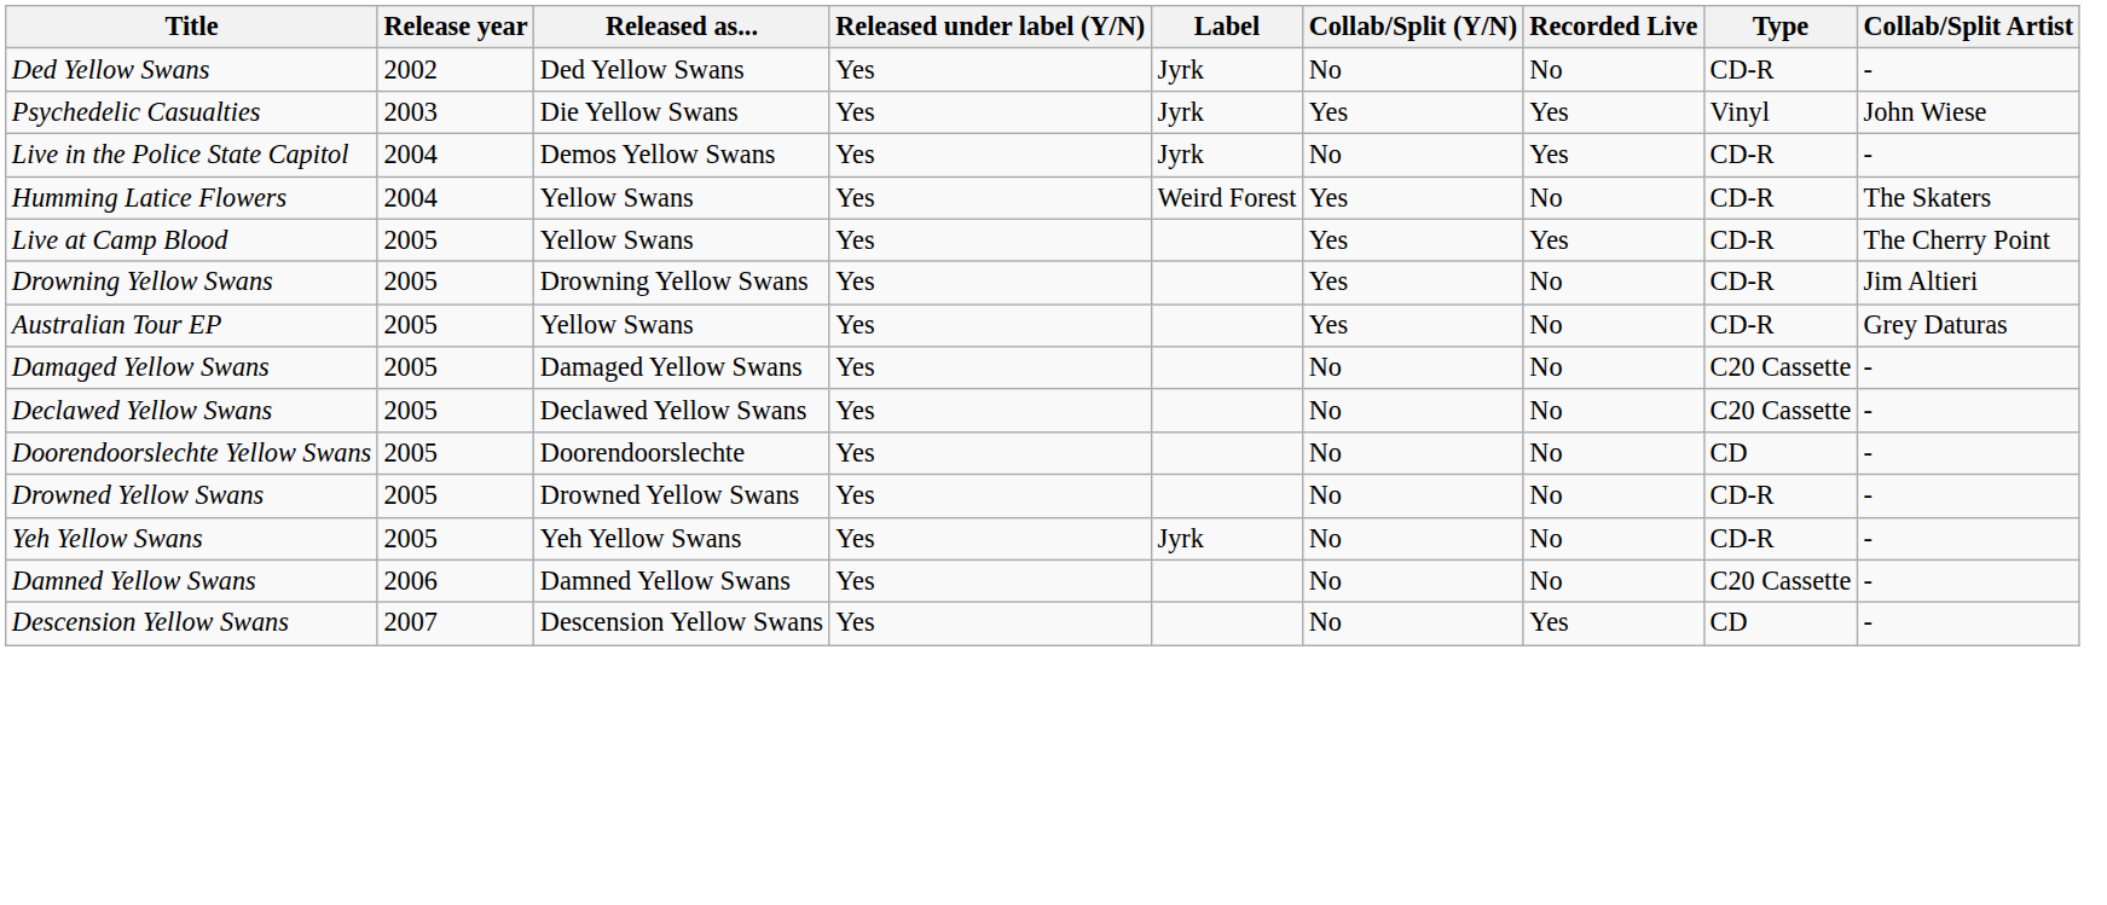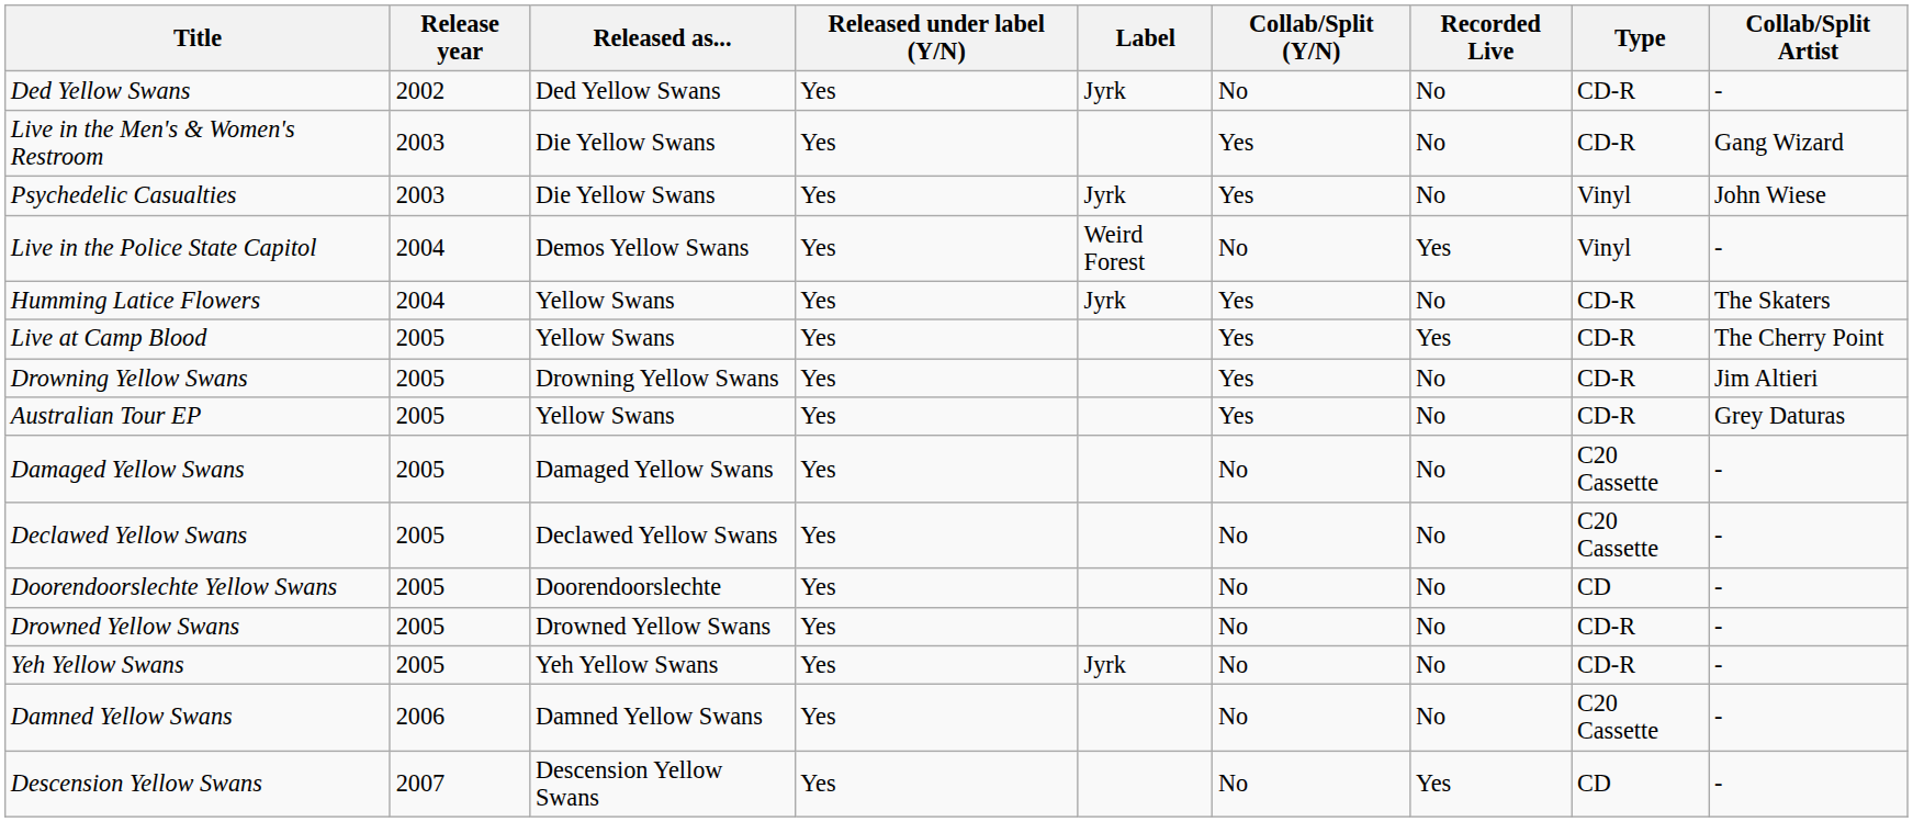 <table class="wikitable sortable">
 <tr>
 <th>Title</th>
 <th>Release year</th>
 <th>Released as...</th>
 <th>Released under label (Y/N)</th>
 <th>Label</th>
 <th>Collab/Split (Y/N)</th>
 <th>Recorded Live</th>
 <th>Type</th>
 <th>Collab/Split Artist</th>
 </tr>
 <tr>
 <td><em>Ded Yellow Swans</em></td>
 <td>2002</td>
 <td>Ded Yellow Swans</td>
 <td>Yes</td>
 <td>Jyrk</td>
 <td>No</td>
 <td>No</td>
 <td>CD-R</td>
 <td>-</td>
 </tr>
 <tr>
+<td><em>Live in the Men's & Women's Restroom</em></td>
+<td>2003</td>
+<td>Die Yellow Swans</td>
+<td>Yes</td>
+<td></td>
+<td>Yes</td>
+<td>No</td>
+<td>CD-R</td>
+<td>Gang Wizard</td>
+</tr>
+<tr>
 <td><em>Psychedelic Casualties</em></td>
 <td>2003</td>
 <td>Die Yellow Swans</td>
 <td>Yes</td>
 <td>Jyrk</td>
 <td>Yes</td>
-<td>Yes</td>
+<td>No</td>
 <td>Vinyl</td>
 <td>John Wiese</td>
 </tr>
 <tr>
 <td><em>Live in the Police State Capitol</em></td>
 <td>2004</td>
 <td>Demos Yellow Swans</td>
 <td>Yes</td>
-<td>Jyrk</td>
+<td>Weird Forest</td>
 <td>No</td>
 <td>Yes</td>
-<td>CD-R</td>
+<td>Vinyl</td>
 <td>-</td>
 </tr>
 <tr>
 <td><em>Humming Latice Flowers</em></td>
 <td>2004</td>
 <td>Yellow Swans</td>
 <td>Yes</td>
-<td>Weird Forest</td>
+<td>Jyrk</td>
 <td>Yes</td>
 <td>No</td>
 <td>CD-R</td>
 <td>The Skaters</td>
 </tr>
 <tr>
 <td><em>Live at Camp Blood</em></td>
 <td>2005</td>
 <td>Yellow Swans</td>
 <td>Yes</td>
 <td></td>
 <td>Yes</td>
 <td>Yes</td>
 <td>CD-R</td>
 <td>The Cherry Point</td>
 </tr>
 <tr>
 <td><em>Drowning Yellow Swans</em></td>
 <td>2005</td>
 <td>Drowning Yellow Swans</td>
 <td>Yes</td>
 <td></td>
 <td>Yes</td>
 <td>No</td>
 <td>CD-R</td>
 <td>Jim Altieri</td>
 </tr>
 <tr>
 <td><em>Australian Tour EP</em></td>
 <td>2005</td>
 <td>Yellow Swans</td>
 <td>Yes</td>
 <td></td>
 <td>Yes</td>
 <td>No</td>
 <td>CD-R</td>
 <td>Grey Daturas</td>
 </tr>
 <tr>
 <td><em>Damaged Yellow Swans</em></td>
 <td>2005</td>
 <td>Damaged Yellow Swans</td>
 <td>Yes</td>
 <td></td>
 <td>No</td>
 <td>No</td>
 <td>C20 Cassette</td>
 <td>-</td>
 </tr>
 <tr>
 <td><em>Declawed Yellow Swans</em></td>
 <td>2005</td>
 <td>Declawed Yellow Swans</td>
 <td>Yes</td>
 <td></td>
 <td>No</td>
 <td>No</td>
 <td>C20 Cassette</td>
 <td>-</td>
 </tr>
 <tr>
 <td><em>Doorendoorslechte Yellow Swans</em></td>
 <td>2005</td>
 <td>Doorendoorslechte</td>
 <td>Yes</td>
 <td></td>
 <td>No</td>
 <td>No</td>
 <td>CD</td>
 <td>-</td>
 </tr>
 <tr>
 <td><em>Drowned Yellow Swans</em></td>
 <td>2005</td>
 <td>Drowned Yellow Swans</td>
 <td>Yes</td>
 <td></td>
 <td>No</td>
 <td>No</td>
 <td>CD-R</td>
 <td>-</td>
 </tr>
 <tr>
 <td><em>Yeh Yellow Swans</em></td>
 <td>2005</td>
 <td>Yeh Yellow Swans</td>
 <td>Yes</td>
 <td>Jyrk</td>
 <td>No</td>
 <td>No</td>
 <td>CD-R</td>
 <td>-</td>
 </tr>
 <tr>
 <td><em>Damned Yellow Swans</em></td>
 <td>2006</td>
 <td>Damned Yellow Swans</td>
 <td>Yes</td>
 <td></td>
 <td>No</td>
 <td>No</td>
 <td>C20 Cassette</td>
 <td>-</td>
 </tr>
 <tr>
 <td><em>Descension Yellow Swans</em></td>
 <td>2007</td>
 <td>Descension Yellow Swans</td>
 <td>Yes</td>
 <td></td>
 <td>No</td>
 <td>Yes</td>
 <td>CD</td>
 <td>-</td>
 </tr>
 </table>
